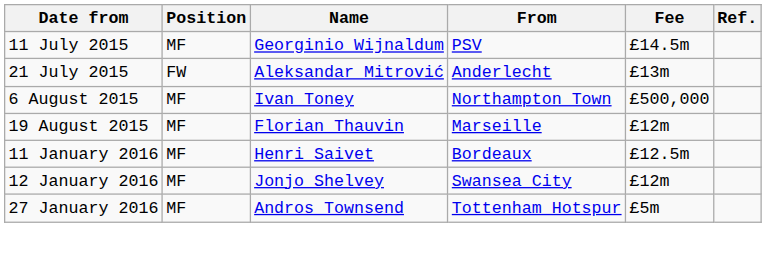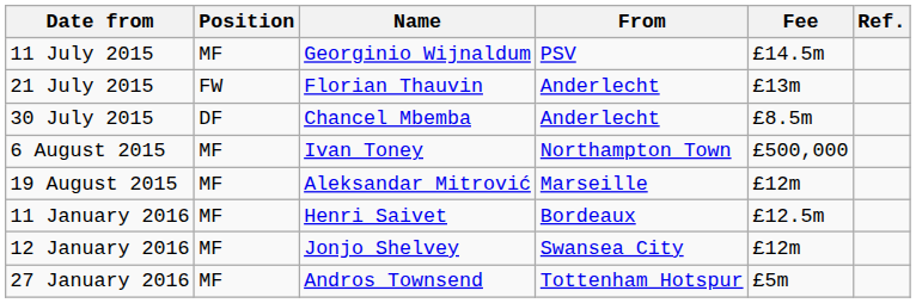 <table class="wikitable">
 <tr>
 <th>Date from</th>
 <th>Position</th>
 <th>Name</th>
 <th>From</th>
 <th>Fee</th>
 <th>Ref.</th>
 </tr>
 <tr>
 <td>11 July 2015</td>
 <td>MF</td>
 <td> <a href='#'>Georginio Wijnaldum</a></td>
 <td> <a href='#'>PSV</a></td>
 <td>£14.5m</td>
 <td></td>
 </tr>
 <tr>
 <td>21 July 2015</td>
 <td>FW</td>
-<td> <a href='#'>Aleksandar Mitrović</a></td>
+<td> <a href='#'>Florian Thauvin</a></td>
 <td> <a href='#'>Anderlecht</a></td>
 <td>£13m</td>
+<td></td>
+</tr>
+<tr>
+<td>30 July 2015</td>
+<td>DF</td>
+<td> <a href='#'>Chancel Mbemba</a></td>
+<td> <a href='#'>Anderlecht</a></td>
+<td>£8.5m</td>
 <td></td>
 </tr>
 <tr>
 <td>6 August 2015</td>
 <td>MF</td>
 <td> <a href='#'>Ivan Toney</a></td>
 <td> <a href='#'>Northampton Town</a></td>
 <td>£500,000</td>
 <td></td>
 </tr>
 <tr>
 <td>19 August 2015</td>
 <td>MF</td>
-<td> <a href='#'>Florian Thauvin</a></td>
+<td> <a href='#'>Aleksandar Mitrović</a></td>
 <td> <a href='#'>Marseille</a></td>
 <td>£12m</td>
 <td></td>
 </tr>
 <tr>
 <td>11 January 2016</td>
 <td>MF</td>
 <td> <a href='#'>Henri Saivet</a></td>
 <td> <a href='#'>Bordeaux</a></td>
 <td>£12.5m</td>
 <td></td>
 </tr>
 <tr>
 <td>12 January 2016</td>
 <td>MF</td>
 <td> <a href='#'>Jonjo Shelvey</a></td>
 <td> <a href='#'>Swansea City</a></td>
 <td>£12m</td>
 <td></td>
 </tr>
 <tr>
 <td>27 January 2016</td>
 <td>MF</td>
 <td> <a href='#'>Andros Townsend</a></td>
 <td> <a href='#'>Tottenham Hotspur</a></td>
 <td>£5m</td>
 <td></td>
 </tr>
 </table>
